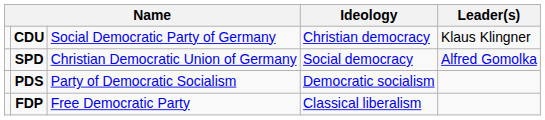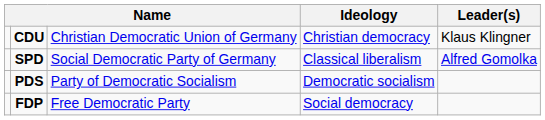 <table class="wikitable">
 <tr>
 <th colspan=3>Name</th>
 <th>Ideology</th>
 <th>Leader(s)</th>
 </tr>
 <tr>
 <td bgcolor=></td>
 <td align=center><strong>CDU</strong></td>
-<td><a href='#'>Social Democratic Party of Germany</a><br></td>
+<td><a href='#'>Christian Democratic Union of Germany</a><br></td>
 <td><a href='#'>Christian democracy</a></td>
 <td>Klaus Klingner</td>
 </tr>
 <tr>
 <td bgcolor=></td>
 <td align=center><strong>SPD</strong></td>
-<td><a href='#'>Christian Democratic Union of Germany</a><br></td>
-<td><a href='#'>Social democracy</a></td>
+<td><a href='#'>Social Democratic Party of Germany</a><br></td>
+<td><a href='#'>Classical liberalism</a></td>
 <td><a href='#'>Alfred Gomolka</a></td>
 </tr>
 <tr>
 <td bgcolor=></td>
 <td align=center><strong>PDS</strong></td>
 <td><a href='#'>Party of Democratic Socialism</a><br></td>
 <td><a href='#'>Democratic socialism</a></td>
 <td></td>
 </tr>
 <tr>
 <td bgcolor=></td>
 <td align=center><strong>FDP</strong></td>
 <td><a href='#'>Free Democratic Party</a><br></td>
-<td><a href='#'>Classical liberalism</a></td>
+<td><a href='#'>Social democracy</a></td>
 <td></td>
 </tr>
 </table>
